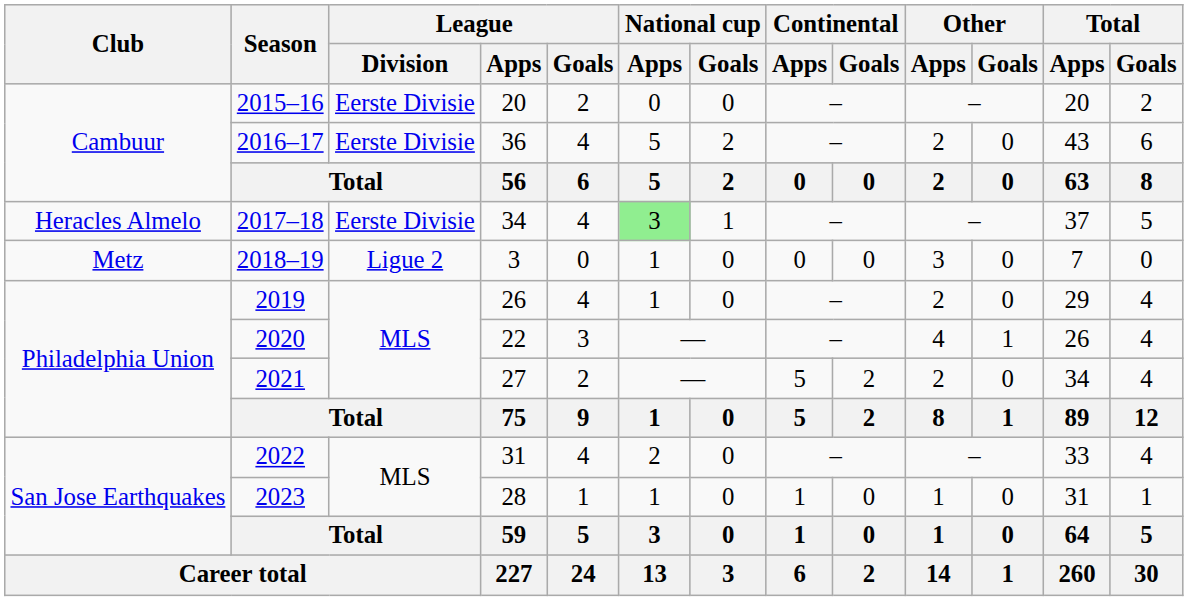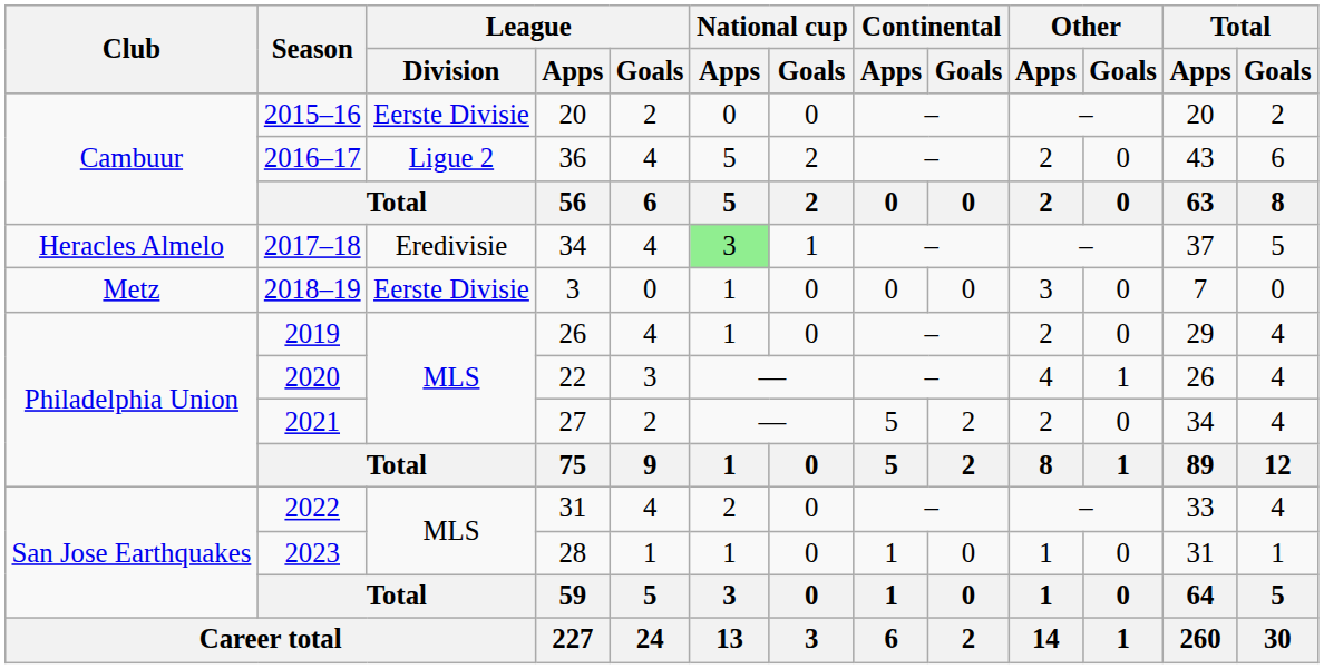 <table class="wikitable" style="text-align:center">
 <tr>
 <th rowspan="2">Club</th>
 <th rowspan="2">Season</th>
 <th colspan="3">League</th>
 <th colspan="2">National cup</th>
 <th colspan="2">Continental</th>
 <th colspan="2">Other</th>
 <th colspan="2">Total</th>
 </tr>
 <tr>
 <th>Division</th>
 <th>Apps</th>
 <th>Goals</th>
 <th>Apps</th>
 <th>Goals</th>
 <th>Apps</th>
 <th>Goals</th>
 <th>Apps</th>
 <th>Goals</th>
 <th>Apps</th>
 <th>Goals</th>
 </tr>
 <tr>
 <td rowspan="3"><a href='#'>Cambuur</a></td>
 <td><a href='#'>2015–16</a></td>
 <td><a href='#'>Eerste Divisie</a></td>
 <td>20</td>
 <td>2</td>
 <td>0</td>
 <td>0</td>
 <td colspan="2">–</td>
 <td colspan="2">–</td>
 <td>20</td>
 <td>2</td>
 </tr>
 <tr>
 <td><a href='#'>2016–17</a></td>
-<td><a href='#'>Eerste Divisie</a></td>
+<td><a href='#'>Ligue 2</a></td>
 <td>36</td>
 <td>4</td>
 <td>5</td>
 <td>2</td>
 <td colspan="2">–</td>
 <td>2</td>
 <td>0</td>
 <td>43</td>
 <td>6</td>
 </tr>
 <tr>
 <th colspan="2">Total</th>
 <th>56</th>
 <th>6</th>
 <th>5</th>
 <th>2</th>
 <th>0</th>
 <th>0</th>
 <th>2</th>
 <th>0</th>
 <th>63</th>
 <th>8</th>
 </tr>
 <tr>
 <td><a href='#'>Heracles Almelo</a></td>
 <td><a href='#'>2017–18</a></td>
-<td><a href='#'>Eerste Divisie</a></td>
+<td>Eredivisie</td>
 <td>34</td>
 <td>4</td>
 <td style="background: lightgreen;">3</td>
 <td>1</td>
 <td colspan="2">–</td>
 <td colspan="2">–</td>
 <td>37</td>
 <td>5</td>
 </tr>
 <tr>
 <td><a href='#'>Metz</a></td>
 <td><a href='#'>2018–19</a></td>
-<td><a href='#'>Ligue 2</a></td>
+<td><a href='#'>Eerste Divisie</a></td>
 <td>3</td>
 <td>0</td>
 <td>1</td>
 <td>0</td>
 <td>0</td>
 <td>0</td>
 <td>3</td>
 <td>0</td>
 <td>7</td>
 <td>0</td>
 </tr>
 <tr>
 <td rowspan="4"><a href='#'>Philadelphia Union</a></td>
 <td><a href='#'>2019</a></td>
 <td rowspan="3"><a href='#'>MLS</a></td>
 <td>26</td>
 <td>4</td>
 <td>1</td>
 <td>0</td>
 <td colspan="2">–</td>
 <td>2</td>
 <td>0</td>
 <td>29</td>
 <td>4</td>
 </tr>
 <tr>
 <td><a href='#'>2020</a></td>
 <td>22</td>
 <td>3</td>
 <td colspan="2">—</td>
 <td colspan="2">–</td>
 <td>4</td>
 <td>1</td>
 <td>26</td>
 <td>4</td>
 </tr>
 <tr>
 <td><a href='#'>2021</a></td>
 <td>27</td>
 <td>2</td>
 <td colspan="2">—</td>
 <td>5</td>
 <td>2</td>
 <td>2</td>
 <td>0</td>
 <td>34</td>
 <td>4</td>
 </tr>
 <tr>
 <th colspan="2">Total</th>
 <th>75</th>
 <th>9</th>
 <th>1</th>
 <th>0</th>
 <th>5</th>
 <th>2</th>
 <th>8</th>
 <th>1</th>
 <th>89</th>
 <th>12</th>
 </tr>
 <tr>
 <td rowspan="3"><a href='#'>San Jose Earthquakes</a></td>
 <td><a href='#'>2022</a></td>
 <td rowspan="2">MLS</td>
 <td>31</td>
 <td>4</td>
 <td>2</td>
 <td>0</td>
 <td colspan="2">–</td>
 <td colspan="2">–</td>
 <td>33</td>
 <td>4</td>
 </tr>
 <tr>
 <td><a href='#'>2023</a></td>
 <td>28</td>
 <td>1</td>
 <td>1</td>
 <td>0</td>
 <td>1</td>
 <td>0</td>
 <td>1</td>
 <td>0</td>
 <td>31</td>
 <td>1</td>
 </tr>
 <tr>
 <th colspan="2">Total</th>
 <th>59</th>
 <th>5</th>
 <th>3</th>
 <th>0</th>
 <th>1</th>
 <th>0</th>
 <th>1</th>
 <th>0</th>
 <th>64</th>
 <th>5</th>
 </tr>
 <tr>
 <th colspan="3">Career total</th>
 <th>227</th>
 <th>24</th>
 <th>13</th>
 <th>3</th>
 <th>6</th>
 <th>2</th>
 <th>14</th>
 <th>1</th>
 <th>260</th>
 <th>30</th>
 </tr>
 </table>
